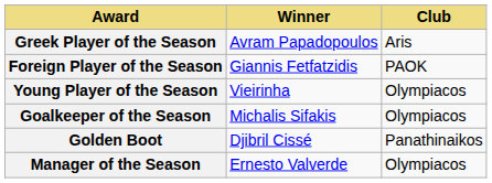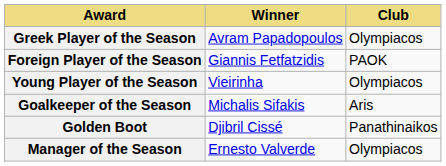 <table class="wikitable">
 <tr>
 <th style="background-color: #eedd82">Award</th>
 <th style="background-color: #eedd82">Winner</th>
 <th style="background-color: #eedd82">Club</th>
 </tr>
 <tr>
 <th>Greek Player of the Season</th>
 <td> <a href='#'>Avram Papadopoulos</a></td>
-<td>Aris</td>
+<td>Olympiacos</td>
 </tr>
 <tr>
 <th>Foreign Player of the Season</th>
 <td> <a href='#'>Giannis Fetfatzidis</a></td>
 <td>PAOK</td>
 </tr>
 <tr>
 <th>Young Player of the Season</th>
 <td> <a href='#'>Vieirinha</a></td>
 <td>Olympiacos</td>
 </tr>
 <tr>
 <th>Goalkeeper of the Season</th>
 <td> <a href='#'>Michalis Sifakis</a></td>
-<td>Olympiacos</td>
+<td>Aris</td>
 </tr>
 <tr>
 <th>Golden Boot</th>
 <td> <a href='#'>Djibril Cissé</a></td>
 <td>Panathinaikos</td>
 </tr>
 <tr>
 <th>Manager of the Season</th>
 <td> <a href='#'>Ernesto Valverde</a></td>
 <td>Olympiacos</td>
 </tr>
 </table>
